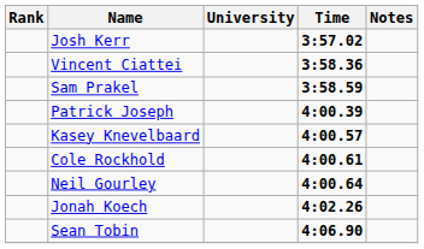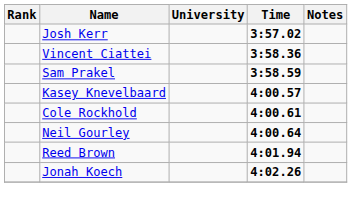 <table class="wikitable sortable" style="text-align:center">
 <tr>
 <th>Rank</th>
 <th>Name</th>
 <th>University</th>
 <th>Time</th>
 <th>Notes</th>
 </tr>
 <tr>
 <td></td>
 <td align=left><a href='#'>Josh Kerr</a></td>
 <td></td>
 <td><strong>3:57.02</strong></td>
 <td></td>
 </tr>
 <tr>
 <td></td>
 <td align=left><a href='#'>Vincent Ciattei</a></td>
 <td></td>
 <td><strong>3:58.36</strong></td>
 <td></td>
 </tr>
 <tr>
 <td></td>
 <td align=left><a href='#'>Sam Prakel</a></td>
 <td></td>
 <td><strong>3:58.59</strong></td>
 <td></td>
 </tr>
 <tr>
 <td></td>
-<td align=left><a href='#'>Patrick Joseph</a></td>
-<td></td>
-<td><strong>4:00.39</strong></td>
-<td></td>
-</tr>
-<tr>
-<td></td>
 <td align=left><a href='#'>Kasey Knevelbaard</a></td>
 <td></td>
 <td><strong>4:00.57</strong></td>
 <td></td>
 </tr>
 <tr>
 <td></td>
 <td align=left><a href='#'>Cole Rockhold</a></td>
 <td></td>
 <td><strong>4:00.61</strong></td>
 <td></td>
 </tr>
 <tr>
 <td></td>
 <td align=left><a href='#'>Neil Gourley</a></td>
 <td></td>
 <td><strong>4:00.64</strong></td>
 <td></td>
 </tr>
 <tr>
 <td></td>
+<td align=left><a href='#'>Reed Brown</a></td>
+<td></td>
+<td><strong>4:01.94</strong></td>
+<td></td>
+</tr>
+<tr>
+<td></td>
 <td align=left><a href='#'>Jonah Koech</a></td>
 <td></td>
 <td><strong>4:02.26</strong></td>
 <td></td>
 </tr>
 <tr>
-<td></td>
-<td align=left><a href='#'>Sean Tobin</a></td>
-<td></td>
-<td><strong>4:06.90</strong></td>
-<td></td>
-</tr>
-<tr>
 </tr>
 </table>
